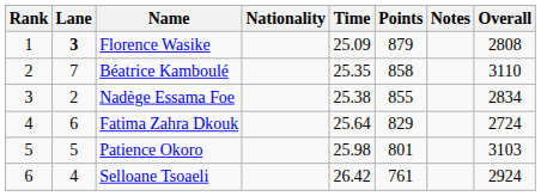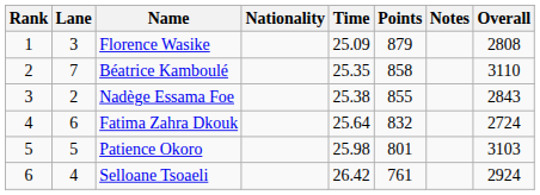 <table class="wikitable sortable" style="text-align:center">
 <tr>
 <th>Rank</th>
 <th>Lane</th>
 <th>Name</th>
 <th>Nationality</th>
 <th>Time</th>
 <th>Points</th>
 <th>Notes</th>
 <th>Overall</th>
 </tr>
 <tr>
 <td>1</td>
-<td><strong>3</strong></td>
+<td>3</td>
 <td align="left"><a href='#'>Florence Wasike</a></td>
 <td align=left></td>
 <td>25.09</td>
 <td>879</td>
 <td></td>
 <td>2808</td>
 </tr>
 <tr>
 <td>2</td>
 <td>7</td>
 <td align="left"><a href='#'>Béatrice Kamboulé</a></td>
 <td align=left></td>
 <td>25.35</td>
 <td>858</td>
 <td></td>
 <td>3110</td>
 </tr>
 <tr>
 <td>3</td>
 <td>2</td>
 <td align="left"><a href='#'>Nadège Essama Foe</a></td>
 <td align=left></td>
 <td>25.38</td>
 <td>855</td>
 <td></td>
-<td>2834</td>
+<td>2843</td>
 </tr>
 <tr>
 <td>4</td>
 <td>6</td>
 <td align="left"><a href='#'>Fatima Zahra Dkouk</a></td>
 <td align=left></td>
 <td>25.64</td>
-<td>829</td>
+<td>832</td>
 <td></td>
 <td>2724</td>
 </tr>
 <tr>
 <td>5</td>
 <td>5</td>
 <td align="left"><a href='#'>Patience Okoro</a></td>
 <td align=left></td>
 <td>25.98</td>
 <td>801</td>
 <td></td>
 <td>3103</td>
 </tr>
 <tr>
 <td>6</td>
 <td>4</td>
 <td align="left"><a href='#'>Selloane Tsoaeli</a></td>
 <td align=left></td>
 <td>26.42</td>
 <td>761</td>
 <td></td>
 <td>2924</td>
 </tr>
 </table>
